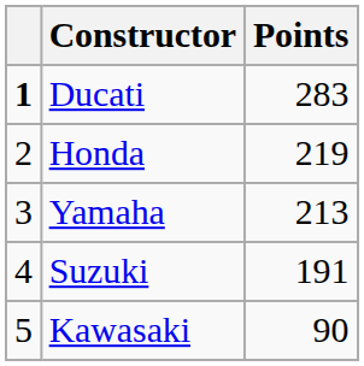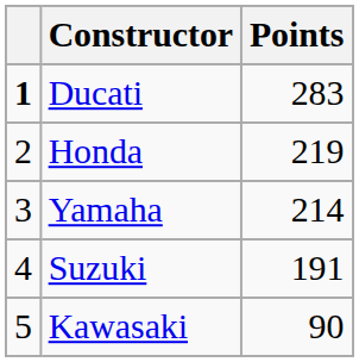 <table class="wikitable" style="font-size: 95%;">
 <tr>
 <th></th>
 <th>Constructor</th>
 <th>Points</th>
 </tr>
 <tr>
 <td align=center><strong>1</strong></td>
 <td> <a href='#'>Ducati</a></td>
 <td align=right>283</td>
 </tr>
 <tr>
 <td align=center>2</td>
 <td> <a href='#'>Honda</a></td>
 <td align=right>219</td>
 </tr>
 <tr>
 <td align=center>3</td>
 <td> <a href='#'>Yamaha</a></td>
-<td align=right>213</td>
+<td align=right>214</td>
 </tr>
 <tr>
 <td align=center>4</td>
 <td> <a href='#'>Suzuki</a></td>
 <td align=right>191</td>
 </tr>
 <tr>
 <td align=center>5</td>
 <td> <a href='#'>Kawasaki</a></td>
 <td align=right>90</td>
 </tr>
 </table>
